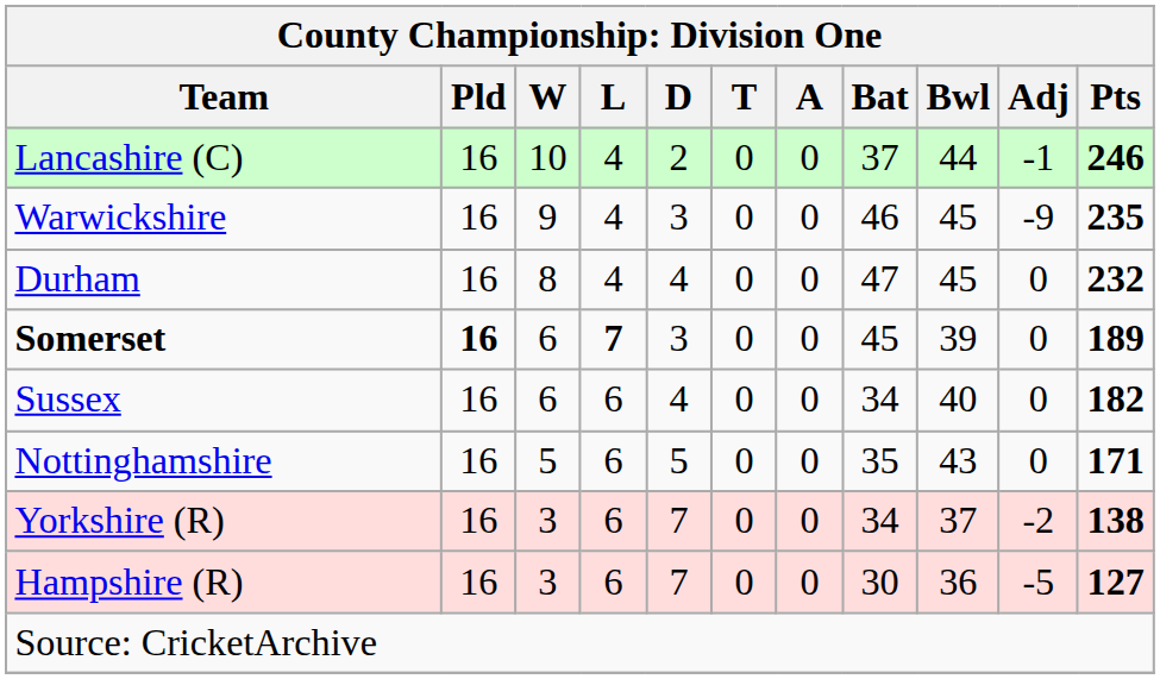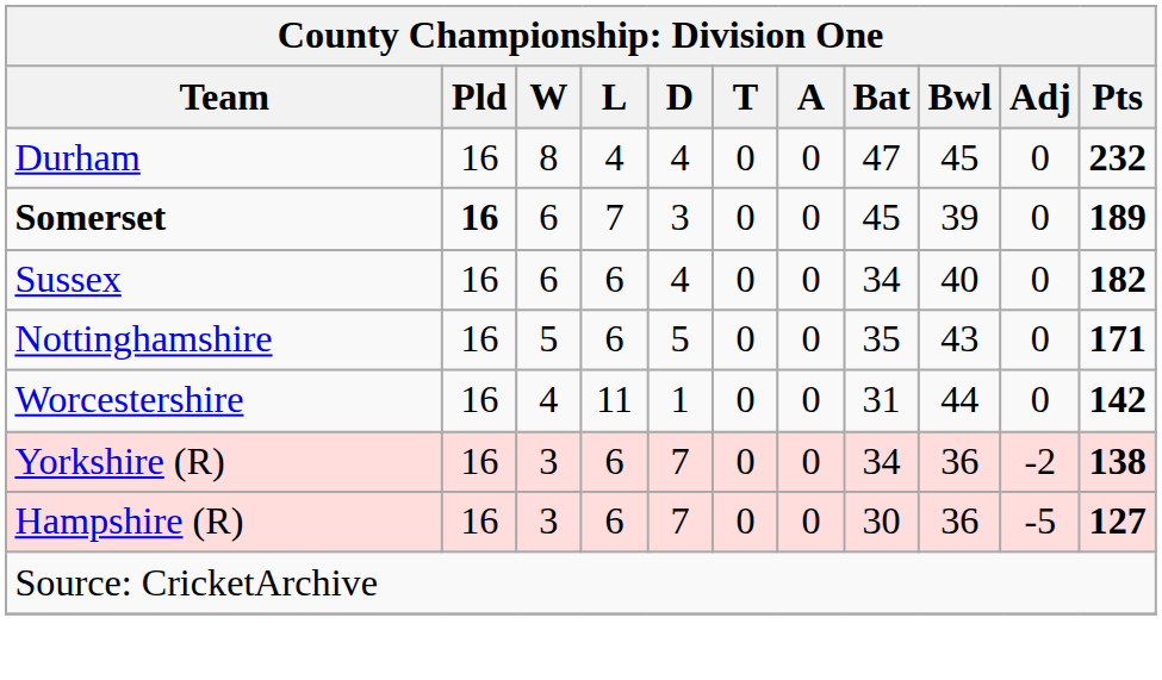 <table class="wikitable" style="text-align:center;">
 <tr>
 <th colspan="11">County Championship: Division One</th>
 </tr>
 <tr>
 <th width=175>Team</th>
 <th width=20 abbr="Played">Pld</th>
 <th width=20 abbr="Won">W</th>
 <th width=20 abbr="Lost">L</th>
 <th width=20 abbr="Drawn">D</th>
 <th width=20 abbr="Tied">T</th>
 <th width=20 abbr="Abandoned">A</th>
 <th width=20 abbr="Batting Points">Bat</th>
 <th width=20 abbr="Bowling Points">Bwl</th>
 <th width=20 abbr="Adjustments/Penalties">Adj</th>
 <th width=20 abbr="Points">Pts</th>
-</tr>
-<tr style="background:#ccffcc;">
-<td style="text-align:left;"><a href='#'>Lancashire</a> (C)</td>
-<td>16</td>
-<td>10</td>
-<td>4</td>
-<td>2</td>
-<td>0</td>
-<td>0</td>
-<td>37</td>
-<td>44</td>
-<td>-1</td>
-<td><strong>246</strong></td>
-</tr>
-<tr style="background:#f9f9f9;">
-<td style="text-align:left;"><a href='#'>Warwickshire</a></td>
-<td>16</td>
-<td>9</td>
-<td>4</td>
-<td>3</td>
-<td>0</td>
-<td>0</td>
-<td>46</td>
-<td>45</td>
-<td>-9</td>
-<td><strong>235</strong></td>
 </tr>
 <tr style="background:#f9f9f9;">
 <td style="text-align:left;"><a href='#'>Durham</a></td>
 <td>16</td>
 <td>8</td>
 <td>4</td>
 <td>4</td>
 <td>0</td>
 <td>0</td>
 <td>47</td>
 <td>45</td>
 <td>0</td>
 <td><strong>232</strong></td>
 </tr>
 <tr style="background:#f9f9f9;">
 <td style="text-align:left;"><strong>Somerset</strong></td>
 <td><strong>16</strong></td>
 <td>6</td>
-<td><strong>7</strong></td>
+<td>7</td>
 <td>3</td>
 <td>0</td>
 <td>0</td>
 <td>45</td>
 <td>39</td>
 <td>0</td>
 <td><strong>189</strong></td>
 </tr>
 <tr style="background:#f9f9f9;">
 <td style="text-align:left;"><a href='#'>Sussex</a></td>
 <td>16</td>
 <td>6</td>
 <td>6</td>
 <td>4</td>
 <td>0</td>
 <td>0</td>
 <td>34</td>
 <td>40</td>
 <td>0</td>
 <td><strong>182</strong></td>
 </tr>
 <tr style="background:#f9f9f9;">
 <td style="text-align:left;"><a href='#'>Nottinghamshire</a></td>
 <td>16</td>
 <td>5</td>
 <td>6</td>
 <td>5</td>
 <td>0</td>
 <td>0</td>
 <td>35</td>
 <td>43</td>
 <td>0</td>
 <td><strong>171</strong></td>
 </tr>
+<tr style="background:#f9f9f9;">
+<td style="text-align:left;"><a href='#'>Worcestershire</a></td>
+<td>16</td>
+<td>4</td>
+<td>11</td>
+<td>1</td>
+<td>0</td>
+<td>0</td>
+<td>31</td>
+<td>44</td>
+<td>0</td>
+<td><strong>142</strong></td>
+</tr>
 <tr style="background:#ffdddd;">
 <td style="text-align:left;"><a href='#'>Yorkshire</a> (R)</td>
 <td>16</td>
 <td>3</td>
 <td>6</td>
 <td>7</td>
 <td>0</td>
 <td>0</td>
 <td>34</td>
-<td>37</td>
+<td>36</td>
 <td>-2</td>
 <td><strong>138</strong></td>
 </tr>
 <tr style="background:#ffdddd;">
 <td style="text-align:left;"><a href='#'>Hampshire</a> (R)</td>
 <td>16</td>
 <td>3</td>
 <td>6</td>
 <td>7</td>
 <td>0</td>
 <td>0</td>
 <td>30</td>
 <td>36</td>
 <td>-5</td>
 <td><strong>127</strong></td>
 </tr>
 <tr>
 <td colspan="11" align="left">Source: CricketArchive</td>
 </tr>
 <tr>
 </tr>
 </table>
